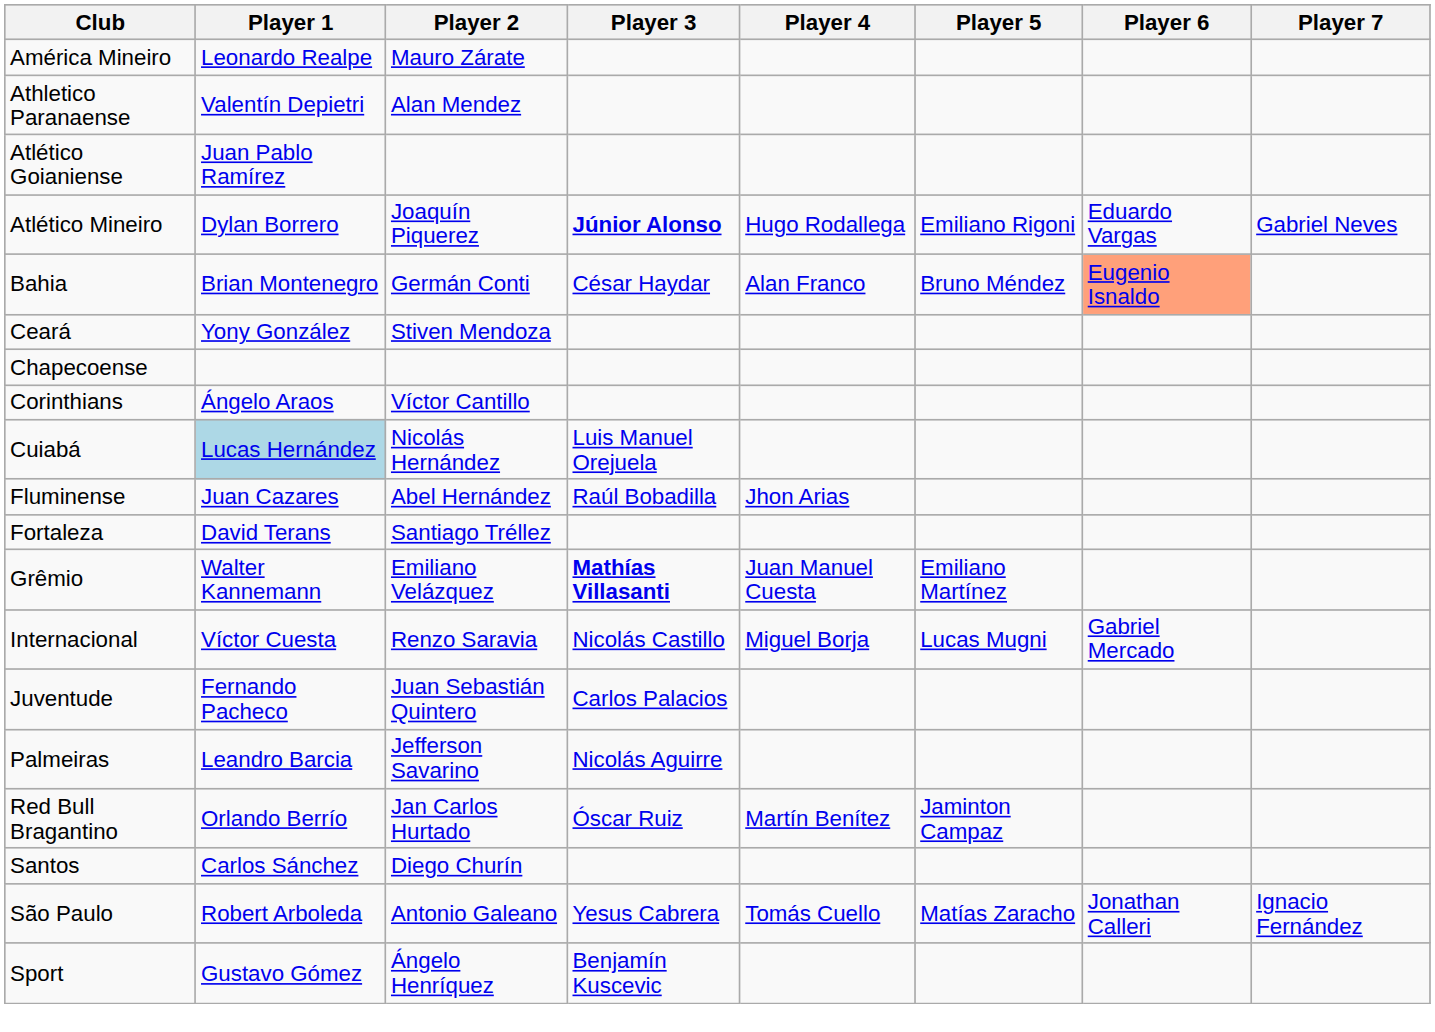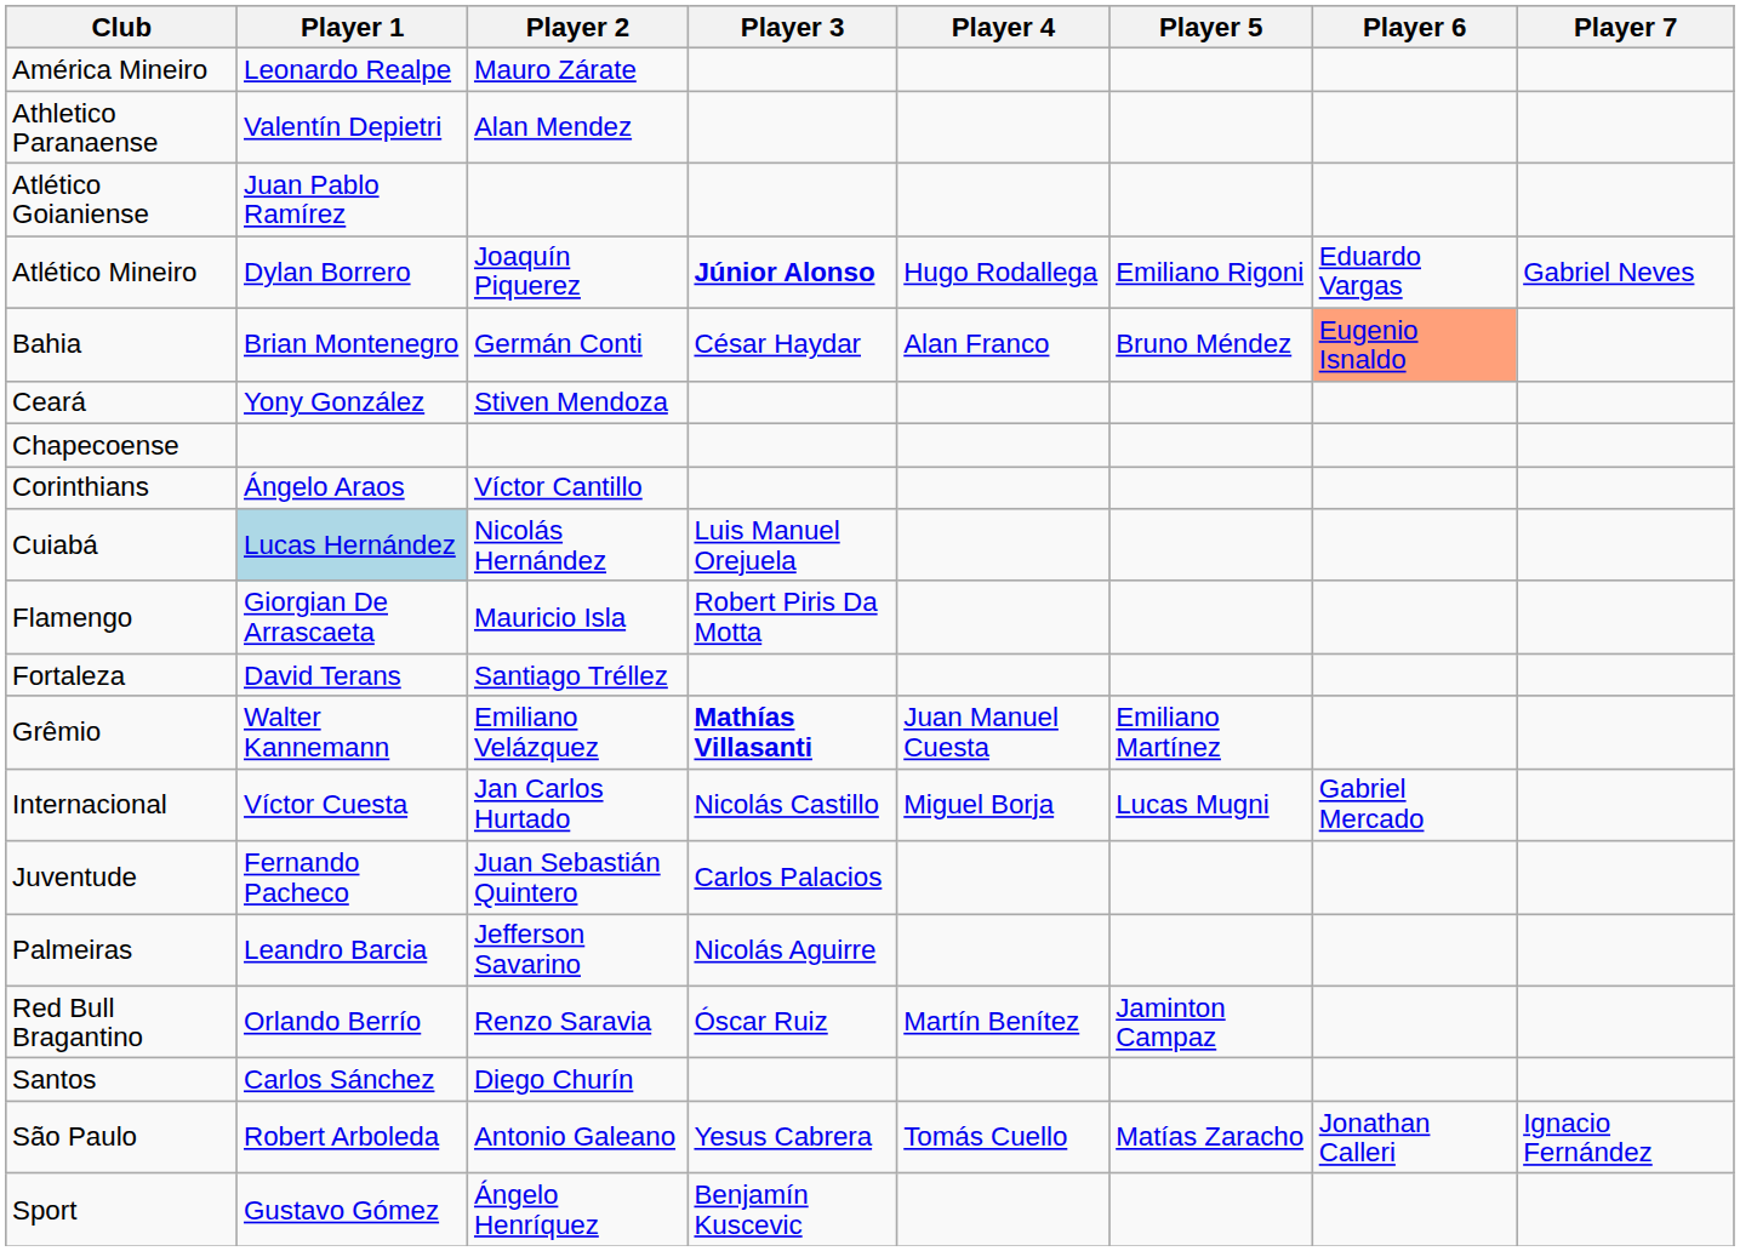 <table class="wikitable sortable" style="font-size:85%;">
 <tr>
 <th style="width:190px;">Club</th>
 <th style="width:220px;">Player 1</th>
 <th style="width:220px;">Player 2</th>
 <th style="width:220px;">Player 3</th>
 <th style="width:220px;">Player 4</th>
 <th style="width:220px;">Player 5</th>
 <th style="width:220px;">Player 6</th>
 <th style="width:220px;">Player 7</th>
 </tr>
 <tr>
 <td>América Mineiro</td>
 <td> <a href='#'>Leonardo Realpe</a></td>
 <td> <a href='#'>Mauro Zárate</a></td>
 <td></td>
 <td></td>
 <td></td>
 <td></td>
 <td></td>
 </tr>
 <tr>
 <td>Athletico Paranaense</td>
 <td> <a href='#'>Valentín Depietri</a></td>
 <td> <a href='#'>Alan Mendez</a></td>
 <td></td>
 <td></td>
 <td></td>
 <td></td>
 <td></td>
 </tr>
 <tr>
 <td>Atlético Goianiense</td>
 <td> <a href='#'>Juan Pablo Ramírez</a></td>
 <td></td>
 <td></td>
 <td></td>
 <td></td>
 <td></td>
 <td></td>
 </tr>
 <tr>
 <td>Atlético Mineiro</td>
 <td> <a href='#'>Dylan Borrero</a></td>
 <td> <a href='#'>Joaquín Piquerez</a></td>
 <td><strong> <a href='#'>Júnior Alonso</a></strong></td>
 <td> <a href='#'>Hugo Rodallega</a></td>
 <td> <a href='#'>Emiliano Rigoni</a></td>
 <td> <a href='#'>Eduardo Vargas</a></td>
 <td> <a href='#'>Gabriel Neves</a></td>
 </tr>
 <tr>
 <td>Bahia</td>
 <td> <a href='#'>Brian Montenegro</a></td>
 <td> <a href='#'>Germán Conti</a></td>
 <td> <a href='#'>César Haydar</a></td>
 <td> <a href='#'>Alan Franco</a></td>
 <td> <a href='#'>Bruno Méndez</a></td>
 <td style="background: lightsalmon;"> <a href='#'>Eugenio Isnaldo</a></td>
 <td></td>
 </tr>
 <tr>
 <td>Ceará</td>
 <td> <a href='#'>Yony González</a></td>
 <td> <a href='#'>Stiven Mendoza</a></td>
 <td></td>
 <td></td>
 <td></td>
 <td></td>
 <td></td>
 </tr>
 <tr>
 <td>Chapecoense</td>
 <td></td>
 <td></td>
 <td></td>
 <td></td>
 <td></td>
 <td></td>
 <td></td>
 </tr>
 <tr>
 <td>Corinthians</td>
 <td> <a href='#'>Ángelo Araos</a></td>
 <td> <a href='#'>Víctor Cantillo</a></td>
 <td></td>
 <td></td>
 <td></td>
 <td></td>
 <td></td>
 </tr>
 <tr>
 <td>Cuiabá</td>
 <td style="background: lightblue;"> <a href='#'>Lucas Hernández</a></td>
 <td> <a href='#'>Nicolás Hernández</a></td>
 <td> <a href='#'>Luis Manuel Orejuela</a></td>
 <td></td>
 <td></td>
 <td></td>
 <td></td>
 </tr>
 <tr>
-<td>Fluminense</td>
-<td> <a href='#'>Juan Cazares</a></td>
-<td> <a href='#'>Abel Hernández</a></td>
-<td> <a href='#'>Raúl Bobadilla</a></td>
-<td> <a href='#'>Jhon Arias</a></td>
+<td>Flamengo</td>
+<td> <a href='#'>Giorgian De Arrascaeta</a></td>
+<td> <a href='#'>Mauricio Isla</a></td>
+<td> <a href='#'>Robert Piris Da Motta</a></td>
+<td></td>
 <td></td>
 <td></td>
 <td></td>
 </tr>
 <tr>
 <td>Fortaleza</td>
 <td> <a href='#'>David Terans</a></td>
 <td> <a href='#'>Santiago Tréllez</a></td>
 <td></td>
 <td></td>
 <td></td>
 <td></td>
 <td></td>
 </tr>
 <tr>
 <td>Grêmio</td>
 <td> <a href='#'>Walter Kannemann</a></td>
 <td> <a href='#'>Emiliano Velázquez</a></td>
 <td><strong> <a href='#'>Mathías Villasanti</a></strong></td>
 <td> <a href='#'>Juan Manuel Cuesta</a></td>
 <td> <a href='#'>Emiliano Martínez</a></td>
 <td></td>
 <td></td>
 </tr>
 <tr>
 <td>Internacional</td>
 <td> <a href='#'>Víctor Cuesta</a></td>
-<td> <a href='#'>Renzo Saravia</a></td>
+<td> <a href='#'>Jan Carlos Hurtado</a></td>
 <td> <a href='#'>Nicolás Castillo</a></td>
 <td> <a href='#'>Miguel Borja</a></td>
 <td> <a href='#'>Lucas Mugni</a></td>
 <td> <a href='#'>Gabriel Mercado</a></td>
 <td></td>
 </tr>
 <tr>
 <td>Juventude</td>
 <td> <a href='#'>Fernando Pacheco</a></td>
 <td> <a href='#'>Juan Sebastián Quintero</a></td>
 <td> <a href='#'>Carlos Palacios</a></td>
 <td></td>
 <td></td>
 <td></td>
 <td></td>
 </tr>
 <tr>
 <td>Palmeiras</td>
 <td> <a href='#'>Leandro Barcia</a></td>
 <td> <a href='#'>Jefferson Savarino</a></td>
 <td> <a href='#'>Nicolás Aguirre</a></td>
 <td></td>
 <td></td>
 <td></td>
 <td></td>
 </tr>
 <tr>
 <td>Red Bull Bragantino</td>
 <td> <a href='#'>Orlando Berrío</a></td>
-<td> <a href='#'>Jan Carlos Hurtado</a></td>
+<td> <a href='#'>Renzo Saravia</a></td>
 <td> <a href='#'>Óscar Ruiz</a></td>
 <td> <a href='#'>Martín Benítez</a></td>
 <td> <a href='#'>Jaminton Campaz</a></td>
 <td></td>
 <td></td>
 </tr>
 <tr>
 <td>Santos</td>
 <td> <a href='#'>Carlos Sánchez</a></td>
 <td> <a href='#'>Diego Churín</a></td>
 <td></td>
 <td></td>
 <td></td>
 <td></td>
 <td></td>
 </tr>
 <tr>
 <td>São Paulo</td>
 <td> <a href='#'>Robert Arboleda</a></td>
 <td> <a href='#'>Antonio Galeano</a></td>
 <td> <a href='#'>Yesus Cabrera</a></td>
 <td> <a href='#'>Tomás Cuello</a></td>
 <td> <a href='#'>Matías Zaracho</a></td>
 <td> <a href='#'>Jonathan Calleri</a></td>
 <td> <a href='#'>Ignacio Fernández</a></td>
 </tr>
 <tr>
 <td>Sport</td>
 <td> <a href='#'>Gustavo Gómez</a></td>
 <td> <a href='#'>Ángelo Henríquez</a></td>
 <td> <a href='#'>Benjamín Kuscevic</a></td>
 <td></td>
 <td></td>
 <td></td>
 <td></td>
 </tr>
 </table>
